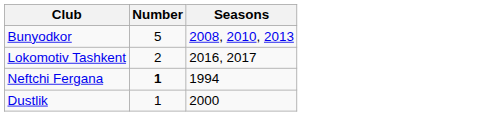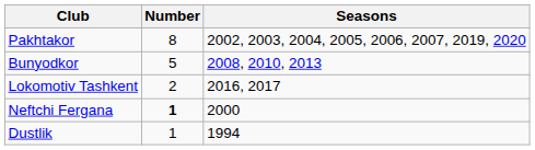 <table class="wikitable sortable">
 <tr>
 <th>Club</th>
 <th>Number</th>
 <th>Seasons</th>
+</tr>
+<tr>
+<td><a href='#'>Pakhtakor</a></td>
+<td style="text-align:center">8</td>
+<td>2002, 2003, 2004, 2005, 2006, 2007, 2019, <a href='#'>2020</a></td>
 </tr>
 <tr>
 <td><a href='#'>Bunyodkor</a></td>
 <td style="text-align:center">5</td>
 <td><a href='#'>2008</a>, <a href='#'>2010</a>, <a href='#'>2013</a></td>
 </tr>
 <tr>
 <td><a href='#'>Lokomotiv Tashkent</a></td>
 <td style="text-align:center">2</td>
 <td>2016, 2017</td>
 </tr>
 <tr>
 <td><a href='#'>Neftchi Fergana</a></td>
 <td style="text-align:center"><strong>1</strong></td>
-<td>1994</td>
+<td>2000</td>
 </tr>
 <tr>
 <td><a href='#'>Dustlik</a></td>
 <td style="text-align:center">1</td>
-<td>2000</td>
+<td>1994</td>
 </tr>
 </table>
